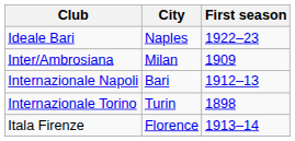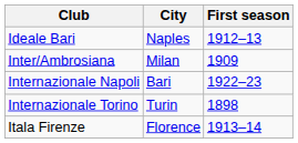 <table class="wikitable">
 <tr>
 <th>Club</th>
 <th>City</th>
 <th>First season</th>
 </tr>
 <tr>
 <td><a href='#'>Ideale Bari</a></td>
 <td><a href='#'>Naples</a></td>
-<td><a href='#'>1922–23</a></td>
+<td><a href='#'>1912–13</a></td>
 </tr>
 <tr>
 <td><a href='#'>Inter/Ambrosiana</a></td>
 <td><a href='#'>Milan</a></td>
 <td><a href='#'>1909</a></td>
 </tr>
 <tr>
 <td><a href='#'>Internazionale Napoli</a></td>
 <td><a href='#'>Bari</a></td>
-<td><a href='#'>1912–13</a></td>
+<td><a href='#'>1922–23</a></td>
 </tr>
 <tr>
 <td><a href='#'>Internazionale Torino</a></td>
 <td><a href='#'>Turin</a></td>
 <td><a href='#'>1898</a></td>
 </tr>
 <tr>
 <td>Itala Firenze</td>
 <td><a href='#'>Florence</a></td>
 <td><a href='#'>1913–14</a></td>
 </tr>
 </table>
